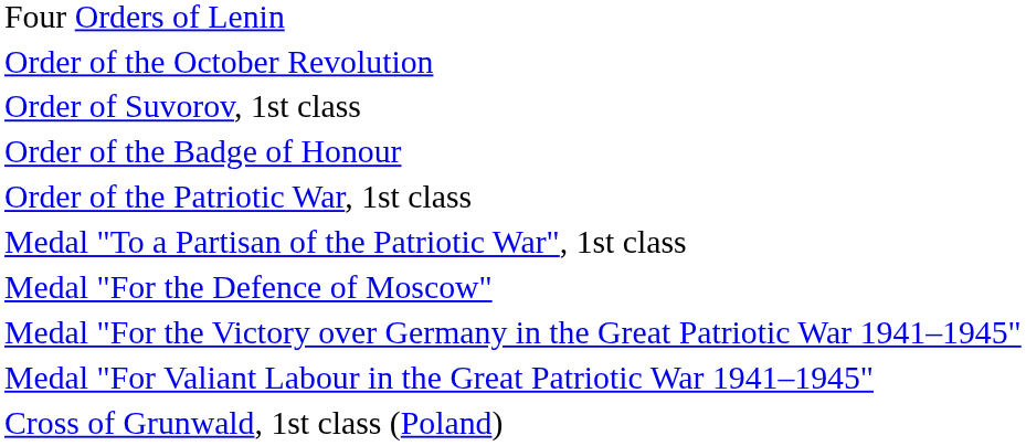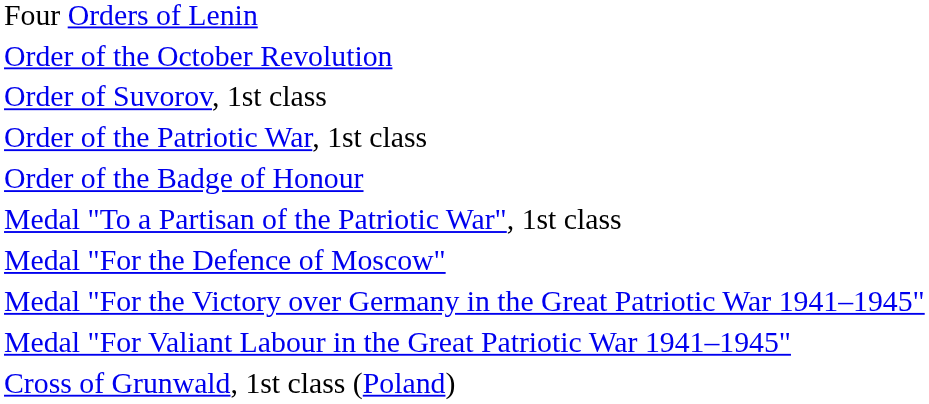 <table>
 <tr>
 <td></td>
 <td>Four <a href='#'>Orders of Lenin</a></td>
 </tr>
 <tr>
 <td></td>
 <td><a href='#'>Order of the October Revolution</a></td>
 </tr>
 <tr>
 <td></td>
 <td><a href='#'>Order of Suvorov</a>, 1st class</td>
 </tr>
 <tr>
 <td></td>
-<td><a href='#'>Order of the Badge of Honour</a></td>
+<td><a href='#'>Order of the Patriotic War</a>, 1st class</td>
 </tr>
 <tr>
 <td></td>
-<td><a href='#'>Order of the Patriotic War</a>, 1st class</td>
+<td><a href='#'>Order of the Badge of Honour</a></td>
 </tr>
 <tr>
 <td></td>
 <td><a href='#'>Medal "To a Partisan of the Patriotic War"</a>, 1st class</td>
 </tr>
 <tr>
 <td></td>
 <td><a href='#'>Medal "For the Defence of Moscow"</a></td>
 </tr>
 <tr>
 <td></td>
 <td><a href='#'>Medal "For the Victory over Germany in the Great Patriotic War 1941–1945"</a></td>
 </tr>
 <tr>
 <td></td>
 <td><a href='#'>Medal "For Valiant Labour in the Great Patriotic War 1941–1945"</a></td>
 </tr>
 <tr>
 <td></td>
 <td><a href='#'>Cross of Grunwald</a>, 1st class (<a href='#'>Poland</a>)</td>
 </tr>
 <tr>
 </tr>
 </table>
